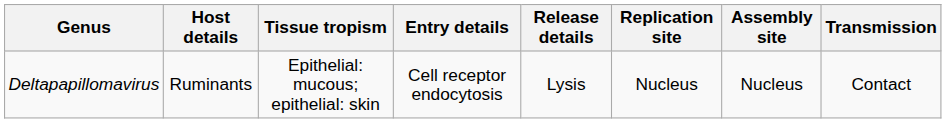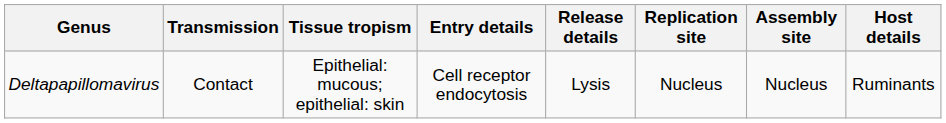 <table class="wikitable sortable" style="text-align:center">
 <tr>
 <th>Genus</th>
-<th>Host details</th>
+<th>Transmission</th>
 <th>Tissue tropism</th>
 <th>Entry details</th>
 <th>Release details</th>
 <th>Replication site</th>
 <th>Assembly site</th>
-<th>Transmission</th>
+<th>Host details</th>
 </tr>
 <tr>
 <td><em>Deltapapillomavirus</em></td>
-<td>Ruminants</td>
+<td>Contact</td>
 <td>Epithelial: mucous; epithelial: skin</td>
 <td>Cell receptor endocytosis</td>
 <td>Lysis</td>
 <td>Nucleus</td>
 <td>Nucleus</td>
-<td>Contact</td>
+<td>Ruminants</td>
 </tr>
 </table>
